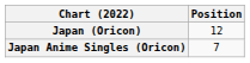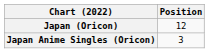 <table class="wikitable sortable plainrowheaders" style="text-align:center">
 <tr>
 <th scope="col">Chart (2022)</th>
 <th scope="col">Position</th>
 </tr>
 <tr>
 <th scope="row">Japan (Oricon)</th>
 <td>12</td>
 </tr>
 <tr>
 <th scope="row">Japan Anime Singles (Oricon)</th>
-<td>7</td>
+<td>3</td>
 </tr>
 </table>
